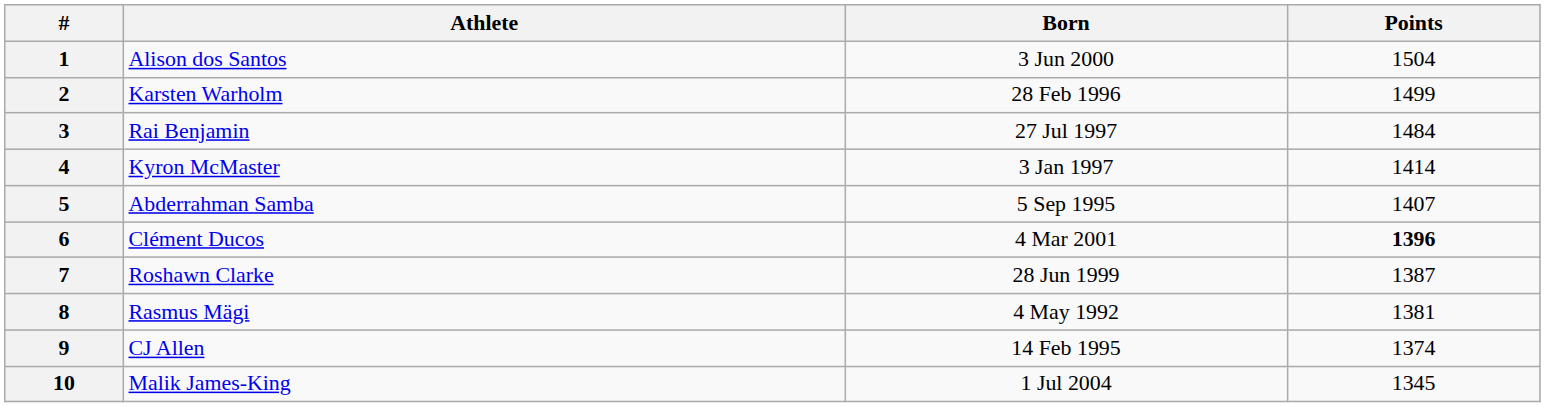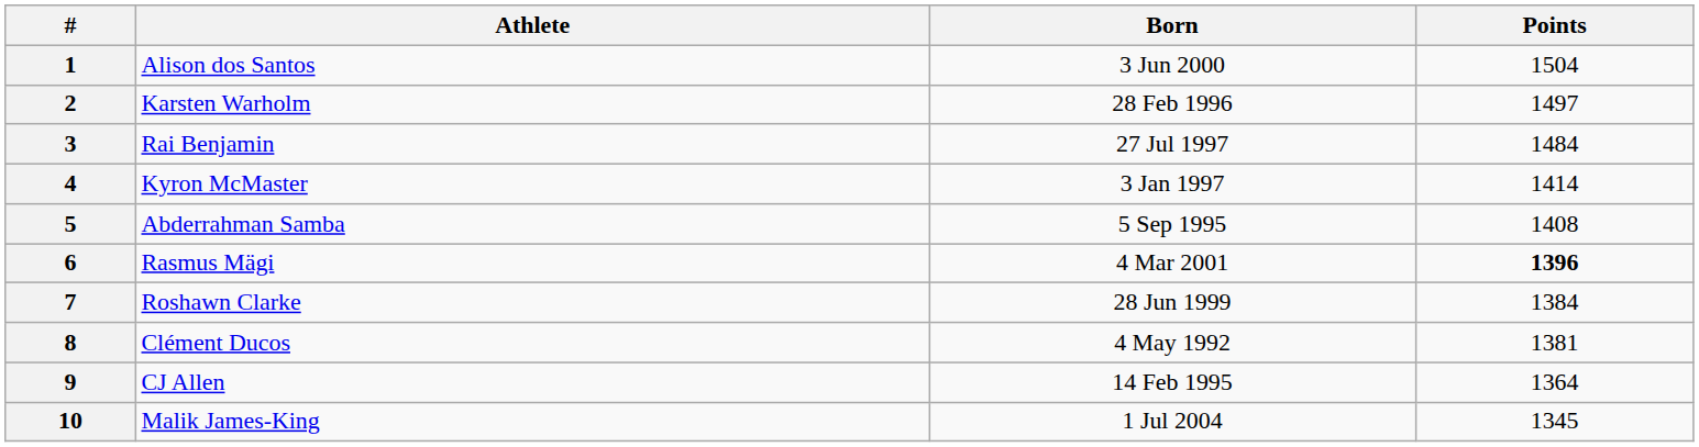 <table class="wikitable" width=80% style="font-size:90%; text-align:center;">
 <tr>
 <th>#</th>
 <th>Athlete</th>
 <th>Born</th>
 <th>Points</th>
 </tr>
 <tr>
 <th>1</th>
 <td align=left> <a href='#'>Alison dos Santos</a></td>
 <td>3 Jun 2000</td>
 <td>1504</td>
 </tr>
 <tr>
 <th>2</th>
 <td align=left> <a href='#'>Karsten Warholm</a></td>
 <td>28 Feb 1996</td>
-<td>1499</td>
+<td>1497</td>
 </tr>
 <tr>
 <th>3</th>
 <td align=left> <a href='#'>Rai Benjamin</a></td>
 <td>27 Jul 1997</td>
 <td>1484</td>
 </tr>
 <tr>
 <th>4</th>
 <td align=left> <a href='#'>Kyron McMaster</a></td>
 <td>3 Jan 1997</td>
 <td>1414</td>
 </tr>
 <tr>
 <th>5</th>
 <td align=left> <a href='#'>Abderrahman Samba</a></td>
 <td>5 Sep 1995</td>
-<td>1407</td>
+<td>1408</td>
 </tr>
 <tr>
 <th>6</th>
-<td align=left> <a href='#'>Clément Ducos</a></td>
+<td align=left> <a href='#'>Rasmus Mägi</a></td>
 <td>4 Mar 2001</td>
 <td><strong>1396</strong></td>
 </tr>
 <tr>
 <th>7</th>
 <td align=left> <a href='#'>Roshawn Clarke</a></td>
 <td>28 Jun 1999</td>
-<td>1387</td>
+<td>1384</td>
 </tr>
 <tr>
 <th>8</th>
-<td align=left> <a href='#'>Rasmus Mägi</a></td>
+<td align=left> <a href='#'>Clément Ducos</a></td>
 <td>4 May 1992</td>
 <td>1381</td>
 </tr>
 <tr>
 <th>9</th>
 <td align=left> <a href='#'>CJ Allen</a></td>
 <td>14 Feb 1995</td>
-<td>1374</td>
+<td>1364</td>
 </tr>
 <tr>
 <th>10</th>
 <td align=left> <a href='#'>Malik James-King</a></td>
 <td>1 Jul 2004</td>
 <td>1345</td>
 </tr>
 </table>
